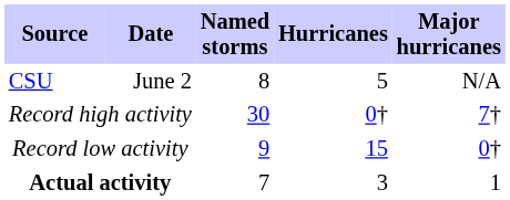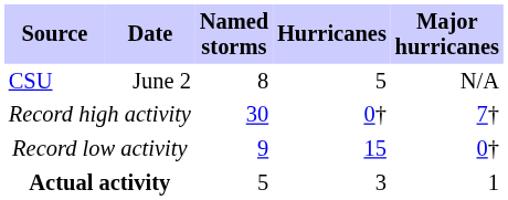 <table class="toccolours" cellspacing=0 cellpadding=3 style="float:right; margin-left:1em; text-align:right;">
 <tr style="background:#ccccff">
 <td align="center"><strong>Source</strong></td>
 <td align="center"><strong>Date</strong></td>
 <td align="center"><strong><span>Named<br>storms</span></strong></td>
 <td align="center"><strong><span>Hurricanes</span></strong></td>
 <td align="center"><strong><span>Major<br>hurricanes</span></strong></td>
 </tr>
 <tr>
 <td align="left"><a href='#'>CSU</a></td>
 <td>June 2</td>
 <td>8</td>
 <td>5</td>
 <td>N/A</td>
 </tr>
 <tr>
 <td align="center" colspan="2"><em>Record high activity</em></td>
 <td><a href='#'>30</a></td>
 <td><a href='#'>0</a>†</td>
 <td><a href='#'>7</a>†</td>
 <td></td>
 </tr>
 <tr>
 <td align="center" colspan="2"><em>Record low activity</em></td>
 <td><a href='#'>9</a></td>
 <td><a href='#'>15</a></td>
 <td><a href='#'>0</a>†</td>
 <td></td>
 </tr>
 <tr>
 <td align="center" colspan="2"><strong>Actual activity</strong></td>
-<td>7</td>
+<td>5</td>
 <td>3</td>
 <td>1</td>
 </tr>
 <tr>
 </tr>
 </table>
